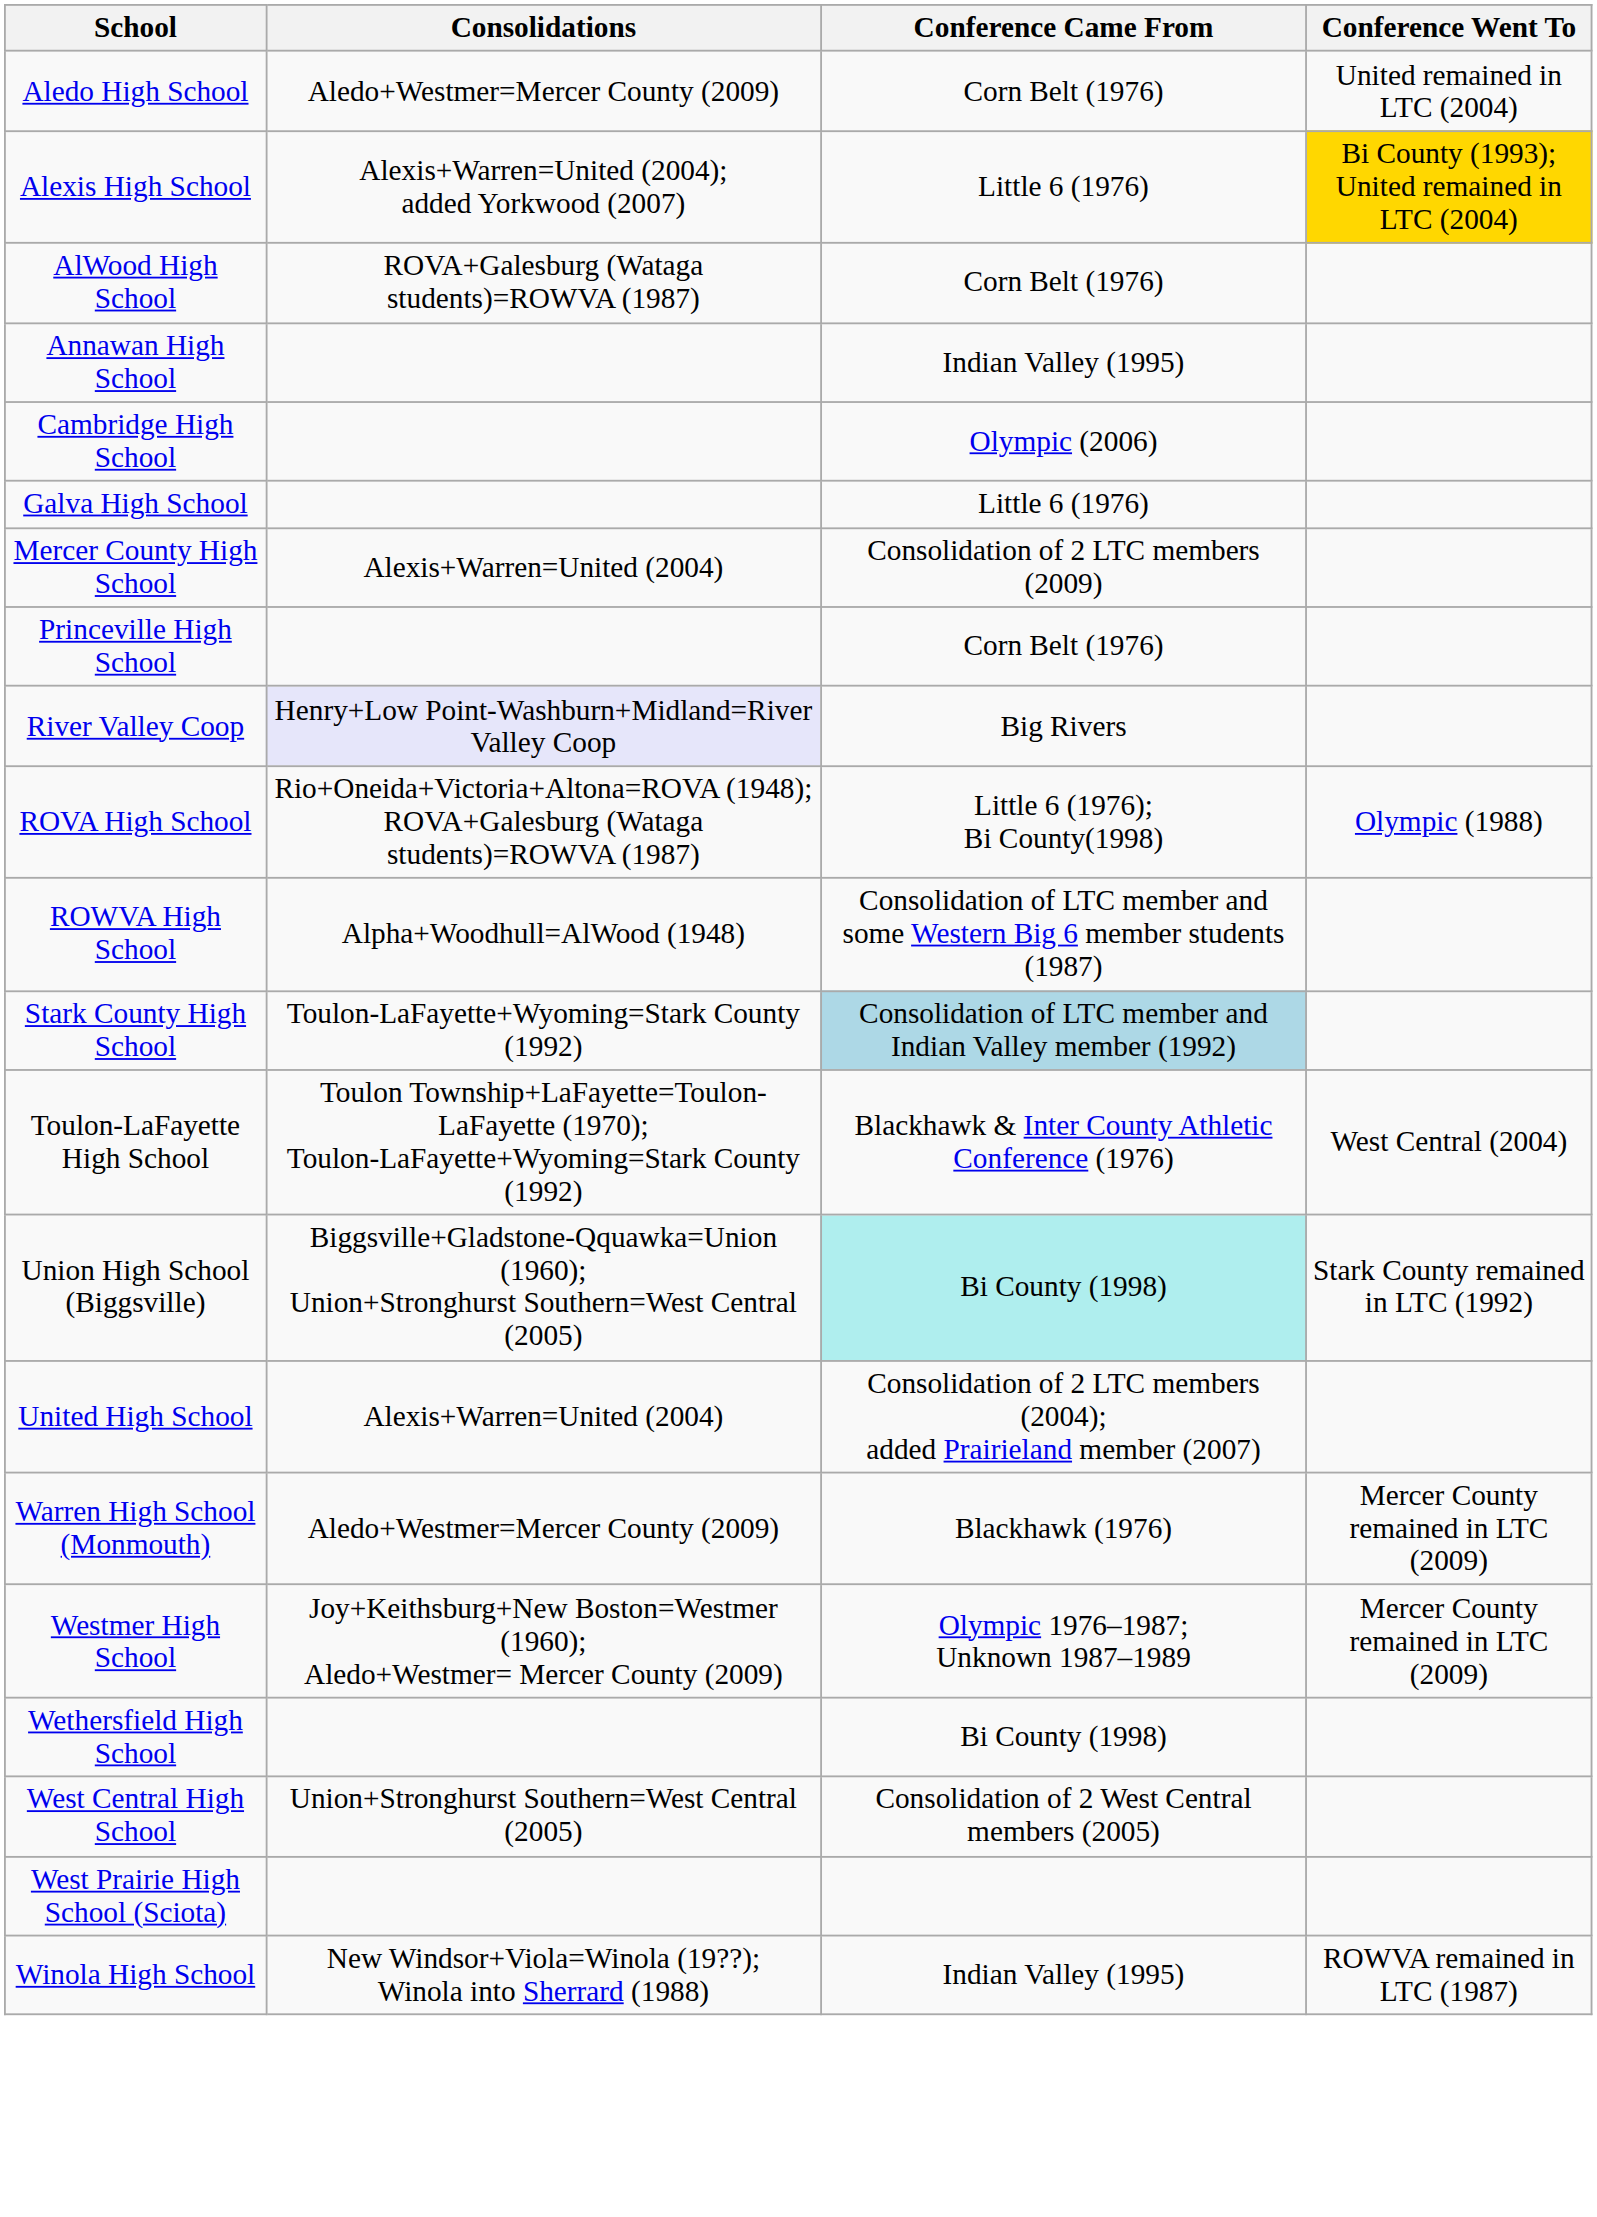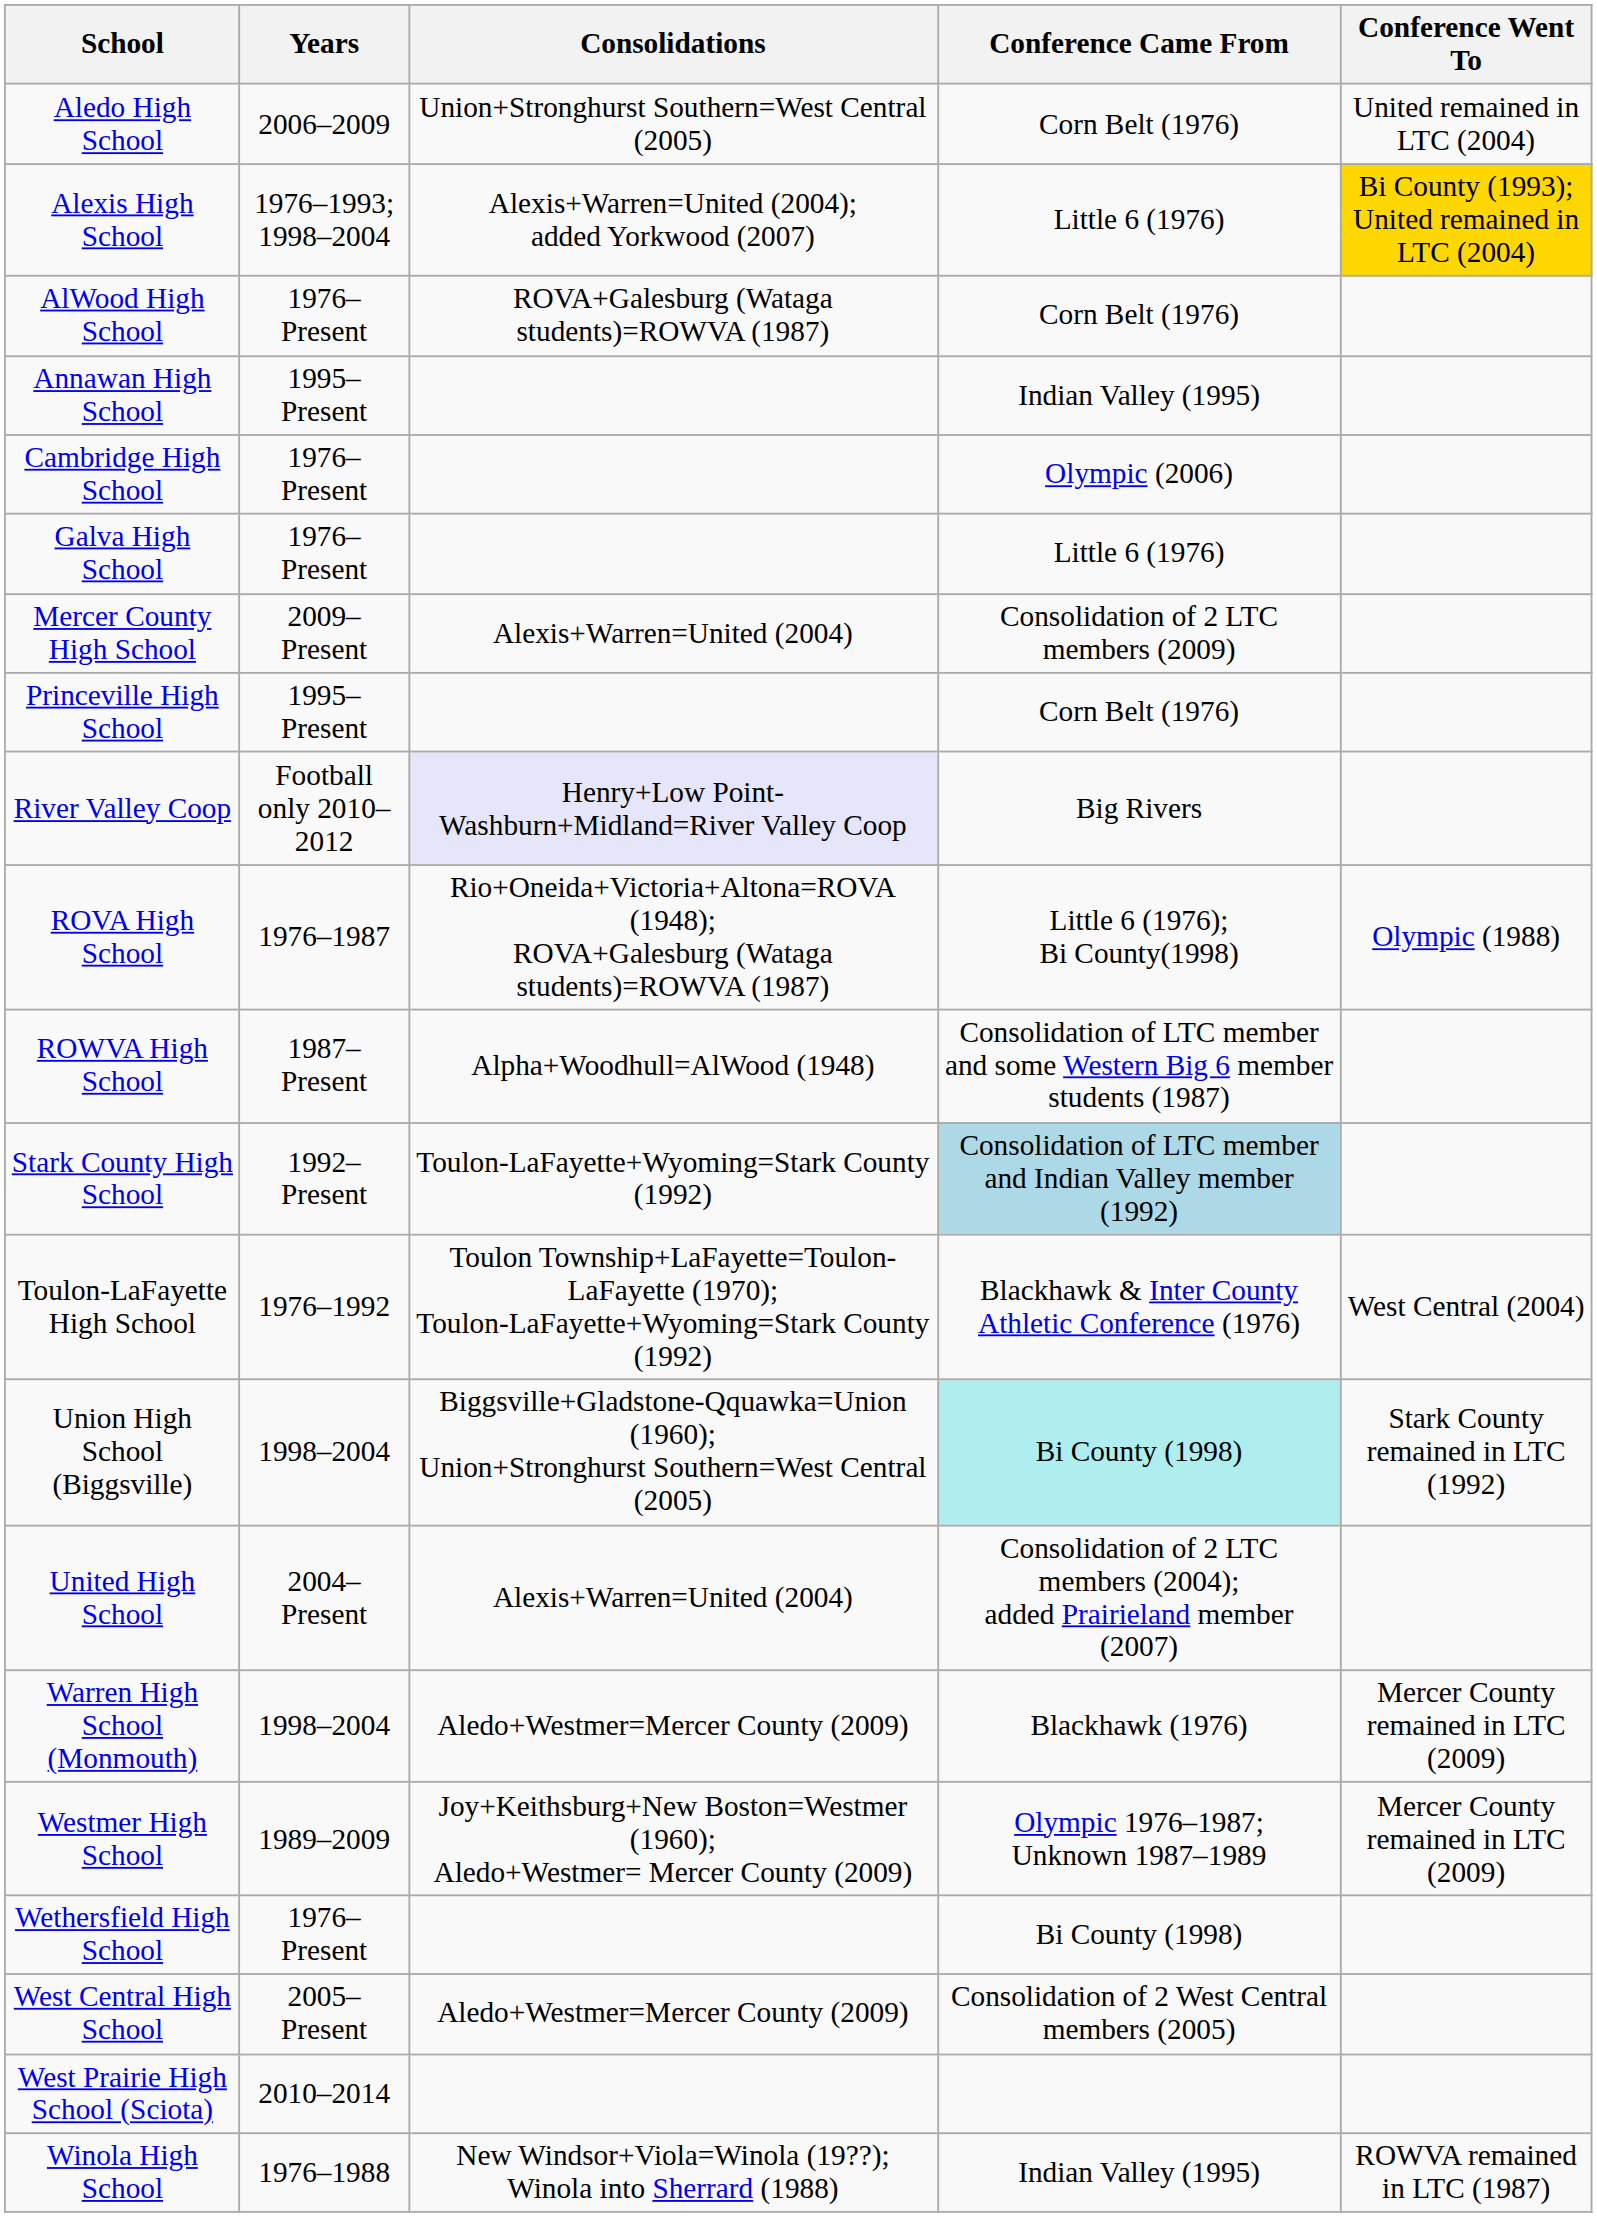 <table class="wikitable" style="text-align:center;">
 <tr>
 <th>School</th>
+<th>Years</th>
 <th>Consolidations</th>
 <th>Conference Came From</th>
 <th>Conference Went To</th>
 </tr>
 <tr>
 <td><a href='#'>Aledo High School</a></td>
-<td>Aledo+Westmer=Mercer County (2009)</td>
+<td>2006–2009</td>
+<td>Union+Stronghurst Southern=West Central (2005)</td>
 <td>Corn Belt (1976)</td>
 <td>United remained in LTC (2004)</td>
 </tr>
 <tr>
 <td><a href='#'>Alexis High School</a></td>
+<td>1976–1993;<br>1998–2004</td>
 <td>Alexis+Warren=United (2004);<br>added Yorkwood (2007)</td>
 <td>Little 6 (1976)</td>
 <td style="background: gold;">Bi County (1993);<br>United remained in LTC (2004)</td>
 </tr>
 <tr>
 <td><a href='#'>AlWood High School</a></td>
+<td>1976–Present</td>
 <td>ROVA+Galesburg (Wataga students)=ROWVA (1987)</td>
 <td>Corn Belt (1976)</td>
 <td></td>
 </tr>
 <tr>
 <td><a href='#'>Annawan High School</a></td>
+<td>1995–Present</td>
 <td></td>
 <td>Indian Valley (1995)</td>
 <td></td>
 </tr>
 <tr>
 <td><a href='#'>Cambridge High School</a></td>
+<td>1976–Present</td>
 <td></td>
 <td><a href='#'>Olympic</a> (2006)</td>
 <td></td>
 </tr>
 <tr>
 <td><a href='#'>Galva High School</a></td>
+<td>1976–Present</td>
 <td></td>
 <td>Little 6 (1976)</td>
 <td></td>
 </tr>
 <tr>
 <td><a href='#'>Mercer County High School</a></td>
+<td>2009–Present</td>
 <td>Alexis+Warren=United (2004)</td>
 <td>Consolidation of 2 LTC members (2009)</td>
 <td></td>
 </tr>
 <tr>
 <td><a href='#'>Princeville High School</a></td>
+<td>1995–Present</td>
 <td></td>
 <td>Corn Belt (1976)</td>
 <td></td>
 </tr>
 <tr>
 <td><a href='#'>River Valley Coop</a></td>
+<td>Football only 2010–2012</td>
 <td style="background: lavender;">Henry+Low Point-Washburn+Midland=River Valley Coop</td>
 <td>Big Rivers</td>
 <td></td>
 </tr>
 <tr>
 <td><a href='#'>ROVA High School</a></td>
+<td>1976–1987</td>
 <td>Rio+Oneida+Victoria+Altona=ROVA (1948);<br>ROVA+Galesburg (Wataga students)=ROWVA (1987)</td>
 <td>Little 6 (1976);<br>Bi County(1998)</td>
 <td><a href='#'>Olympic</a> (1988)</td>
 </tr>
 <tr>
 <td><a href='#'>ROWVA High School</a></td>
+<td>1987–Present</td>
 <td>Alpha+Woodhull=AlWood (1948)</td>
 <td>Consolidation of LTC member and some <a href='#'>Western Big 6</a> member students (1987)</td>
 <td></td>
 </tr>
 <tr>
 <td><a href='#'>Stark County High School</a></td>
+<td>1992–Present</td>
 <td>Toulon-LaFayette+Wyoming=Stark County (1992)</td>
 <td style="background: lightblue;">Consolidation of LTC member and Indian Valley member (1992)</td>
 <td></td>
 </tr>
 <tr>
 <td>Toulon-LaFayette High School</td>
+<td>1976–1992</td>
 <td>Toulon Township+LaFayette=Toulon-LaFayette (1970);<br>Toulon-LaFayette+Wyoming=Stark County (1992)</td>
 <td>Blackhawk & <a href='#'>Inter County Athletic Conference</a> (1976)</td>
 <td>West Central (2004)</td>
 </tr>
 <tr>
 <td>Union High School (Biggsville)</td>
+<td>1998–2004</td>
 <td>Biggsville+Gladstone-Qquawka=Union (1960);<br>Union+Stronghurst Southern=West Central (2005)</td>
 <td style="background: paleturquoise;">Bi County (1998)</td>
 <td>Stark County remained in LTC (1992)</td>
 </tr>
 <tr>
 <td><a href='#'>United High School</a></td>
+<td>2004–Present</td>
 <td>Alexis+Warren=United (2004)</td>
 <td>Consolidation of 2 LTC members (2004);<br>added <a href='#'>Prairieland</a> member (2007)</td>
 <td></td>
 </tr>
 <tr>
 <td><a href='#'>Warren High School (Monmouth)</a></td>
+<td>1998–2004</td>
 <td>Aledo+Westmer=Mercer County (2009)</td>
 <td>Blackhawk (1976)</td>
 <td>Mercer County remained in LTC (2009)</td>
 </tr>
 <tr>
 <td><a href='#'>Westmer High School</a></td>
+<td>1989–2009</td>
 <td>Joy+Keithsburg+New Boston=Westmer (1960);<br>Aledo+Westmer= Mercer County (2009)</td>
 <td><a href='#'>Olympic</a> 1976–1987;<br>Unknown 1987–1989</td>
 <td>Mercer County remained in LTC (2009)</td>
 </tr>
 <tr>
 <td><a href='#'>Wethersfield High School</a></td>
+<td>1976–Present</td>
 <td></td>
 <td>Bi County (1998)</td>
 <td></td>
 </tr>
 <tr>
 <td><a href='#'>West Central High School</a></td>
-<td>Union+Stronghurst Southern=West Central (2005)</td>
+<td>2005–Present</td>
+<td>Aledo+Westmer=Mercer County (2009)</td>
 <td>Consolidation of 2 West Central members (2005)</td>
 <td></td>
 </tr>
 <tr>
 <td><a href='#'>West Prairie High School (Sciota)</a></td>
+<td>2010–2014</td>
 <td></td>
 <td></td>
 <td></td>
 </tr>
 <tr>
 <td><a href='#'>Winola High School</a></td>
+<td>1976–1988</td>
 <td>New Windsor+Viola=Winola (19??);<br>Winola into <a href='#'>Sherrard</a> (1988)</td>
 <td>Indian Valley (1995)</td>
 <td>ROWVA remained in LTC (1987)</td>
 </tr>
 </table>
